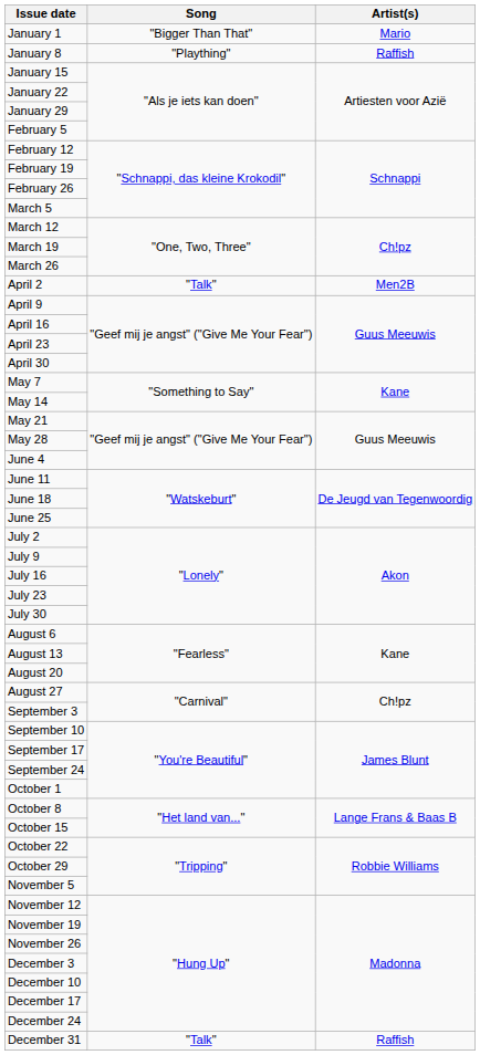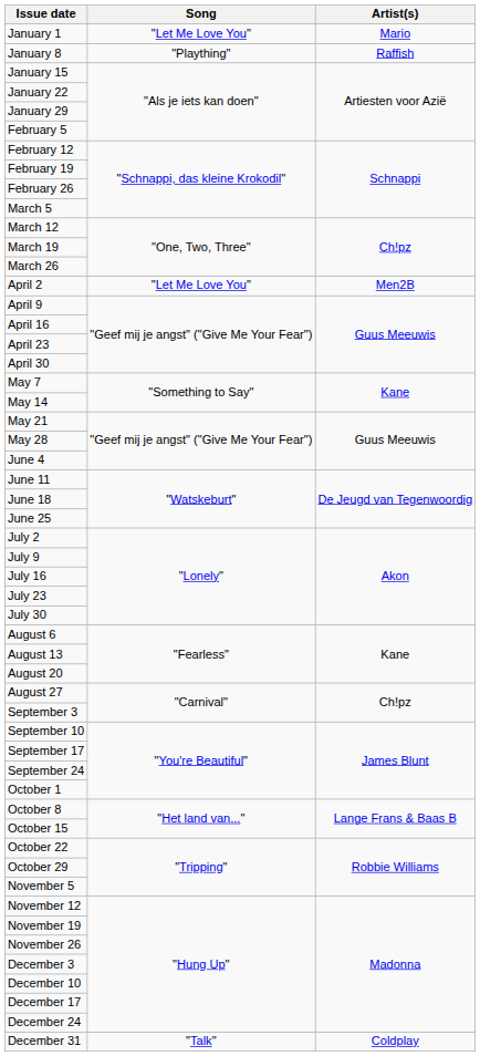 <table class="wikitable">
 <tr>
 <th align="center">Issue date</th>
 <th align="center">Song</th>
 <th align="center">Artist(s)</th>
 </tr>
 <tr>
 <td align="left">January 1</td>
-<td align="center">"Bigger Than That"</td>
+<td align="center">"<a href='#'>Let Me Love You</a>"</td>
 <td align="center"><a href='#'>Mario</a></td>
 </tr>
 <tr>
 <td align="left">January 8</td>
 <td align="center">"Plaything"</td>
 <td align="center"><a href='#'>Raffish</a></td>
 </tr>
 <tr>
 <td align="left">January 15</td>
 <td align="center" rowspan="4">"Als je iets kan doen"</td>
 <td align="center" rowspan="4">Artiesten voor Azië</td>
 </tr>
 <tr>
 <td align="left">January 22</td>
 </tr>
 <tr>
 <td align="left">January 29</td>
 </tr>
 <tr>
 <td align="left">February 5</td>
 </tr>
 <tr>
 <td align="left">February 12</td>
 <td align="center" rowspan="4">"<a href='#'>Schnappi, das kleine Krokodil</a>"</td>
 <td align="center" rowspan="4"><a href='#'>Schnappi</a></td>
 </tr>
 <tr>
 <td align="left">February 19</td>
 </tr>
 <tr>
 <td align="left">February 26</td>
 </tr>
 <tr>
 <td align="left">March 5</td>
 </tr>
 <tr>
 <td align="left">March 12</td>
 <td align="center" rowspan="3">"One, Two, Three"</td>
 <td align="center" rowspan="3"><a href='#'>Ch!pz</a></td>
 </tr>
 <tr>
 <td align="left">March 19</td>
 </tr>
 <tr>
 <td align="left">March 26</td>
 </tr>
 <tr>
 <td align="left">April 2</td>
-<td align="center">"<a href='#'>Talk</a>"</td>
+<td align="center">"<a href='#'>Let Me Love You</a>"</td>
 <td align="center"><a href='#'>Men2B</a></td>
 </tr>
 <tr>
 <td align="left">April 9</td>
 <td align="center" rowspan="4">"Geef mij je angst" ("Give Me Your Fear")</td>
 <td align="center" rowspan="4"><a href='#'>Guus Meeuwis</a></td>
 </tr>
 <tr>
 <td align="left">April 16</td>
 </tr>
 <tr>
 <td align="left">April 23</td>
 </tr>
 <tr>
 <td align="left">April 30</td>
 </tr>
 <tr>
 <td align="left">May 7</td>
 <td align="center" rowspan="2">"Something to Say"</td>
 <td align="center" rowspan="2"><a href='#'>Kane</a></td>
 </tr>
 <tr>
 <td align="left">May 14</td>
 </tr>
 <tr>
 <td align="left">May 21</td>
 <td align="center" rowspan="3">"Geef mij je angst" ("Give Me Your Fear")</td>
 <td align="center" rowspan="3">Guus Meeuwis</td>
 </tr>
 <tr>
 <td align="left">May 28</td>
 </tr>
 <tr>
 <td align="left">June 4</td>
 </tr>
 <tr>
 <td align="left">June 11</td>
 <td align="center" rowspan="3">"<a href='#'>Watskeburt</a>"</td>
 <td align="center" rowspan="3"><a href='#'>De Jeugd van Tegenwoordig</a></td>
 </tr>
 <tr>
 <td align="left">June 18</td>
 </tr>
 <tr>
 <td align="left">June 25</td>
 </tr>
 <tr>
 <td align="left">July 2</td>
 <td align="center" rowspan="5">"<a href='#'>Lonely</a>"</td>
 <td align="center" rowspan="5"><a href='#'>Akon</a></td>
 </tr>
 <tr>
 <td align="left">July 9</td>
 </tr>
 <tr>
 <td align="left">July 16</td>
 </tr>
 <tr>
 <td align="left">July 23</td>
 </tr>
 <tr>
 <td align="left">July 30</td>
 </tr>
 <tr>
 <td align="left">August 6</td>
 <td align="center" rowspan="3">"Fearless"</td>
 <td align="center" rowspan="3">Kane</td>
 </tr>
 <tr>
 <td align="left">August 13</td>
 </tr>
 <tr>
 <td align="left">August 20</td>
 </tr>
 <tr>
 <td align="left">August 27</td>
 <td align="center" rowspan="2">"Carnival"</td>
 <td align="center" rowspan="2">Ch!pz</td>
 </tr>
 <tr>
 <td align="left">September 3</td>
 </tr>
 <tr>
 <td align="left">September 10</td>
 <td align="center" rowspan="4">"<a href='#'>You're Beautiful</a>"</td>
 <td align="center" rowspan="4"><a href='#'>James Blunt</a></td>
 </tr>
 <tr>
 <td align="left">September 17</td>
 </tr>
 <tr>
 <td align="left">September 24</td>
 </tr>
 <tr>
 <td align="left">October 1</td>
 </tr>
 <tr>
 <td align="left">October 8</td>
 <td align="center" rowspan="2">"<a href='#'>Het land van...</a>"</td>
 <td align="center" rowspan="2"><a href='#'>Lange Frans & Baas B</a></td>
 </tr>
 <tr>
 <td align="left">October 15</td>
 </tr>
 <tr>
 <td align="left">October 22</td>
 <td align="center" rowspan="3">"<a href='#'>Tripping</a>"</td>
 <td align="center" rowspan="3"><a href='#'>Robbie Williams</a></td>
 </tr>
 <tr>
 <td align="left">October 29</td>
 </tr>
 <tr>
 <td align="left">November 5</td>
 </tr>
 <tr>
 <td align="left">November 12</td>
 <td align="center" rowspan="7">"<a href='#'>Hung Up</a>"</td>
 <td align="center" rowspan="7"><a href='#'>Madonna</a></td>
 </tr>
 <tr>
 <td align="left">November 19</td>
 </tr>
 <tr>
 <td align="left">November 26</td>
 </tr>
 <tr>
 <td align="left">December 3</td>
 </tr>
 <tr>
 <td align="left">December 10</td>
 </tr>
 <tr>
 <td align="left">December 17</td>
 </tr>
 <tr>
 <td align="left">December 24</td>
 </tr>
 <tr>
 <td align="left">December 31</td>
 <td align="center">"<a href='#'>Talk</a>"</td>
-<td align="center"><a href='#'>Raffish</a></td>
+<td align="center"><a href='#'>Coldplay</a></td>
 </tr>
 </table>
